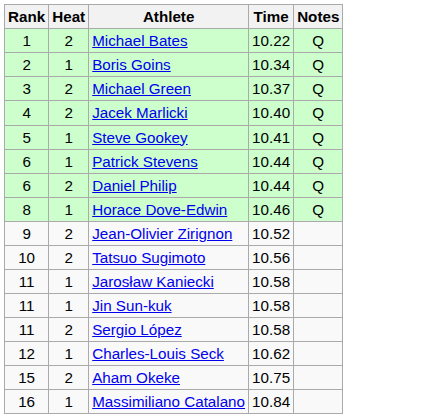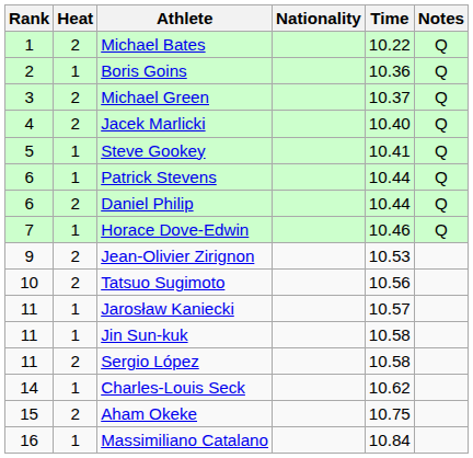 <table class="wikitable sortable" style="text-align:center;font-size:95%">
 <tr>
 <th>Rank</th>
 <th>Heat</th>
 <th>Athlete</th>
+<th>Nationality</th>
 <th>Time</th>
 <th>Notes</th>
 </tr>
 <tr bgcolor=ccffcc>
 <td>1</td>
 <td>2</td>
 <td align="left"><a href='#'>Michael Bates</a></td>
+<td align=left></td>
 <td>10.22</td>
 <td>Q</td>
 </tr>
 <tr bgcolor=ccffcc>
 <td>2</td>
 <td>1</td>
 <td align="left"><a href='#'>Boris Goins</a></td>
-<td>10.34</td>
+<td align=left></td>
+<td>10.36</td>
 <td>Q</td>
 </tr>
 <tr bgcolor=ccffcc>
 <td>3</td>
 <td>2</td>
 <td align="left"><a href='#'>Michael Green</a></td>
+<td align=left></td>
 <td>10.37</td>
 <td>Q</td>
 </tr>
 <tr bgcolor=ccffcc>
 <td>4</td>
 <td>2</td>
 <td align="left"><a href='#'>Jacek Marlicki</a></td>
+<td align=left></td>
 <td>10.40</td>
 <td>Q</td>
 </tr>
 <tr bgcolor=ccffcc>
 <td>5</td>
 <td>1</td>
 <td align="left"><a href='#'>Steve Gookey</a></td>
+<td align=left></td>
 <td>10.41</td>
 <td>Q</td>
 </tr>
 <tr bgcolor=ccffcc>
 <td>6</td>
 <td>1</td>
 <td align="left"><a href='#'>Patrick Stevens</a></td>
+<td align=left></td>
 <td>10.44</td>
 <td>Q</td>
 </tr>
 <tr bgcolor=ccffcc>
 <td>6</td>
 <td>2</td>
 <td align="left"><a href='#'>Daniel Philip</a></td>
+<td align=left></td>
 <td>10.44</td>
 <td>Q</td>
 </tr>
 <tr bgcolor=ccffcc>
-<td>8</td>
+<td>7</td>
 <td>1</td>
 <td align="left"><a href='#'>Horace Dove-Edwin</a></td>
+<td align=left></td>
 <td>10.46</td>
 <td>Q</td>
 </tr>
 <tr>
 <td>9</td>
 <td>2</td>
 <td align="left"><a href='#'>Jean-Olivier Zirignon</a></td>
-<td>10.52</td>
+<td align=left></td>
+<td>10.53</td>
 <td></td>
 </tr>
 <tr>
 <td>10</td>
 <td>2</td>
 <td align="left"><a href='#'>Tatsuo Sugimoto</a></td>
+<td align=left></td>
 <td>10.56</td>
 <td></td>
 </tr>
 <tr>
 <td>11</td>
 <td>1</td>
 <td align="left"><a href='#'>Jarosław Kaniecki</a></td>
-<td>10.58</td>
+<td align=left></td>
+<td>10.57</td>
 <td></td>
 </tr>
 <tr>
 <td>11</td>
 <td>1</td>
 <td align="left"><a href='#'>Jin Sun-kuk</a></td>
+<td align=left></td>
 <td>10.58</td>
 <td></td>
 </tr>
 <tr>
 <td>11</td>
 <td>2</td>
 <td align="left"><a href='#'>Sergio López</a></td>
+<td align=left></td>
 <td>10.58</td>
 <td></td>
 </tr>
 <tr>
-<td>12</td>
+<td>14</td>
 <td>1</td>
 <td align="left"><a href='#'>Charles-Louis Seck</a></td>
+<td align=left></td>
 <td>10.62</td>
 <td></td>
 </tr>
 <tr>
 <td>15</td>
 <td>2</td>
 <td align="left"><a href='#'>Aham Okeke</a></td>
+<td align=left></td>
 <td>10.75</td>
 <td></td>
 </tr>
 <tr>
 <td>16</td>
 <td>1</td>
 <td align="left"><a href='#'>Massimiliano Catalano</a></td>
+<td align=left></td>
 <td>10.84</td>
 <td></td>
 </tr>
 </table>
